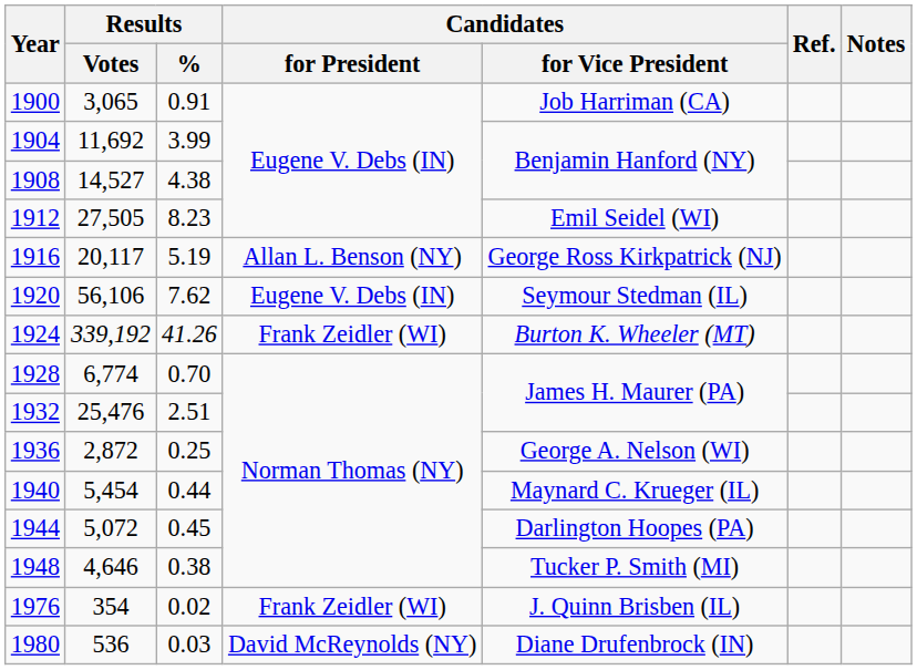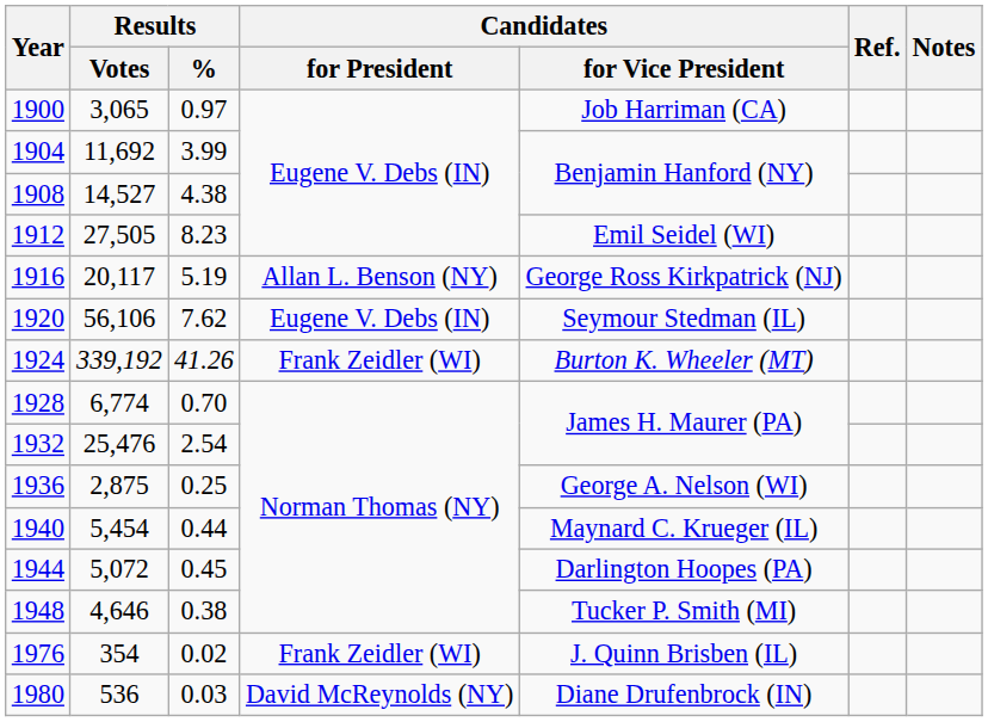 <table class="wikitable" border="1" style="text-align:center">
 <tr>
 <th rowspan=2>Year</th>
 <th colspan=2>Results</th>
 <th colspan=2>Candidates</th>
 <th rowspan=2>Ref.</th>
 <th rowspan=2>Notes</th>
 </tr>
 <tr>
 <th>Votes</th>
 <th>%</th>
 <th>for President</th>
 <th>for Vice President</th>
 </tr>
 <tr>
 <td><a href='#'>1900</a></td>
 <td>3,065</td>
-<td>0.91</td>
+<td>0.97</td>
 <td rowspan="4"><a href='#'>Eugene V. Debs</a> (<a href='#'>IN</a>)</td>
 <td><a href='#'>Job Harriman</a> (<a href='#'>CA</a>)</td>
 <td></td>
 <td></td>
 </tr>
 <tr>
 <td><a href='#'>1904</a></td>
 <td>11,692</td>
 <td>3.99</td>
 <td rowspan="2"><a href='#'>Benjamin Hanford</a> (<a href='#'>NY</a>)</td>
 <td></td>
 <td></td>
 </tr>
 <tr>
 <td><a href='#'>1908</a></td>
 <td>14,527</td>
 <td>4.38</td>
 <td></td>
 <td></td>
 </tr>
 <tr>
 <td><a href='#'>1912</a></td>
 <td>27,505</td>
 <td>8.23</td>
 <td><a href='#'>Emil Seidel</a> (<a href='#'>WI</a>)</td>
 <td></td>
 <td></td>
 </tr>
 <tr>
 <td><a href='#'>1916</a></td>
 <td>20,117</td>
 <td>5.19</td>
 <td><a href='#'>Allan L. Benson</a> (<a href='#'>NY</a>)</td>
 <td><a href='#'>George Ross Kirkpatrick</a> (<a href='#'>NJ</a>)</td>
 <td></td>
 <td></td>
 </tr>
 <tr>
 <td><a href='#'>1920</a></td>
 <td>56,106</td>
 <td>7.62</td>
 <td><a href='#'>Eugene V. Debs</a> (<a href='#'>IN</a>)</td>
 <td><a href='#'>Seymour Stedman</a> (<a href='#'>IL</a>)</td>
 <td></td>
 <td></td>
 </tr>
 <tr>
 <td><a href='#'>1924</a></td>
 <td><em>339,192</em></td>
 <td><em>41.26</em></td>
 <td><a href='#'>Frank Zeidler</a> (<a href='#'>WI</a>)</td>
 <td><em><a href='#'>Burton K. Wheeler</a> (<a href='#'>MT</a>)</em></td>
 <td></td>
 <td></td>
 </tr>
 <tr>
 <td><a href='#'>1928</a></td>
 <td>6,774</td>
 <td>0.70</td>
 <td rowspan="6"><a href='#'>Norman Thomas</a> (<a href='#'>NY</a>)</td>
 <td rowspan="2"><a href='#'>James H. Maurer</a> (<a href='#'>PA</a>)</td>
 <td></td>
 <td></td>
 </tr>
 <tr>
 <td><a href='#'>1932</a></td>
 <td>25,476</td>
-<td>2.51</td>
+<td>2.54</td>
 <td></td>
 <td></td>
 </tr>
 <tr>
 <td><a href='#'>1936</a></td>
-<td>2,872</td>
+<td>2,875</td>
 <td>0.25</td>
 <td><a href='#'>George A. Nelson</a> (<a href='#'>WI</a>)</td>
 <td></td>
 <td></td>
 </tr>
 <tr>
 <td><a href='#'>1940</a></td>
 <td>5,454</td>
 <td>0.44</td>
 <td><a href='#'>Maynard C. Krueger</a> (<a href='#'>IL</a>)</td>
 <td></td>
 <td></td>
 </tr>
 <tr>
 <td><a href='#'>1944</a></td>
 <td>5,072</td>
 <td>0.45</td>
 <td><a href='#'>Darlington Hoopes</a> (<a href='#'>PA</a>)</td>
 <td></td>
 <td></td>
 </tr>
 <tr>
 <td><a href='#'>1948</a></td>
 <td>4,646</td>
 <td>0.38</td>
 <td><a href='#'>Tucker P. Smith</a> (<a href='#'>MI</a>)</td>
 <td></td>
 <td></td>
 </tr>
 <tr>
 <td><a href='#'>1976</a></td>
 <td>354</td>
 <td>0.02</td>
 <td><a href='#'>Frank Zeidler</a> (<a href='#'>WI</a>)</td>
 <td><a href='#'>J. Quinn Brisben</a> (<a href='#'>IL</a>)</td>
 <td></td>
 <td></td>
 </tr>
 <tr>
 <td><a href='#'>1980</a></td>
 <td>536</td>
 <td>0.03</td>
 <td><a href='#'>David McReynolds</a> (<a href='#'>NY</a>)</td>
 <td><a href='#'>Diane Drufenbrock</a> (<a href='#'>IN</a>)</td>
 <td></td>
 <td></td>
 </tr>
 </table>
